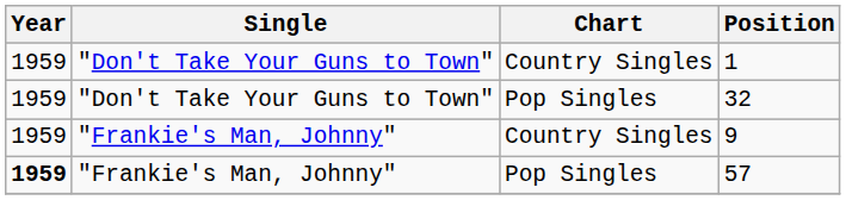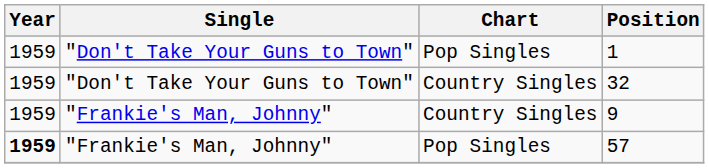 <table class="wikitable">
 <tr>
 <th align="left">Year</th>
 <th align="left">Single</th>
 <th align="left">Chart</th>
 <th align="left">Position</th>
 </tr>
 <tr>
 <td align="left">1959</td>
 <td align="left">"<a href='#'>Don't Take Your Guns to Town</a>"</td>
-<td align="left">Country Singles</td>
+<td align="left">Pop Singles</td>
 <td align="left">1</td>
 </tr>
 <tr>
 <td align="left">1959</td>
 <td align="left">"Don't Take Your Guns to Town"</td>
-<td align="left">Pop Singles</td>
+<td align="left">Country Singles</td>
 <td align="left">32</td>
 </tr>
 <tr>
 <td align="left">1959</td>
 <td align="left">"<a href='#'>Frankie's Man, Johnny</a>"</td>
 <td align="left">Country Singles</td>
 <td align="left">9</td>
 </tr>
 <tr>
 <td align="left"><strong>1959</strong></td>
 <td align="left">"Frankie's Man, Johnny"</td>
 <td align="left">Pop Singles</td>
 <td align="left">57</td>
 </tr>
 <tr>
 </tr>
 </table>
